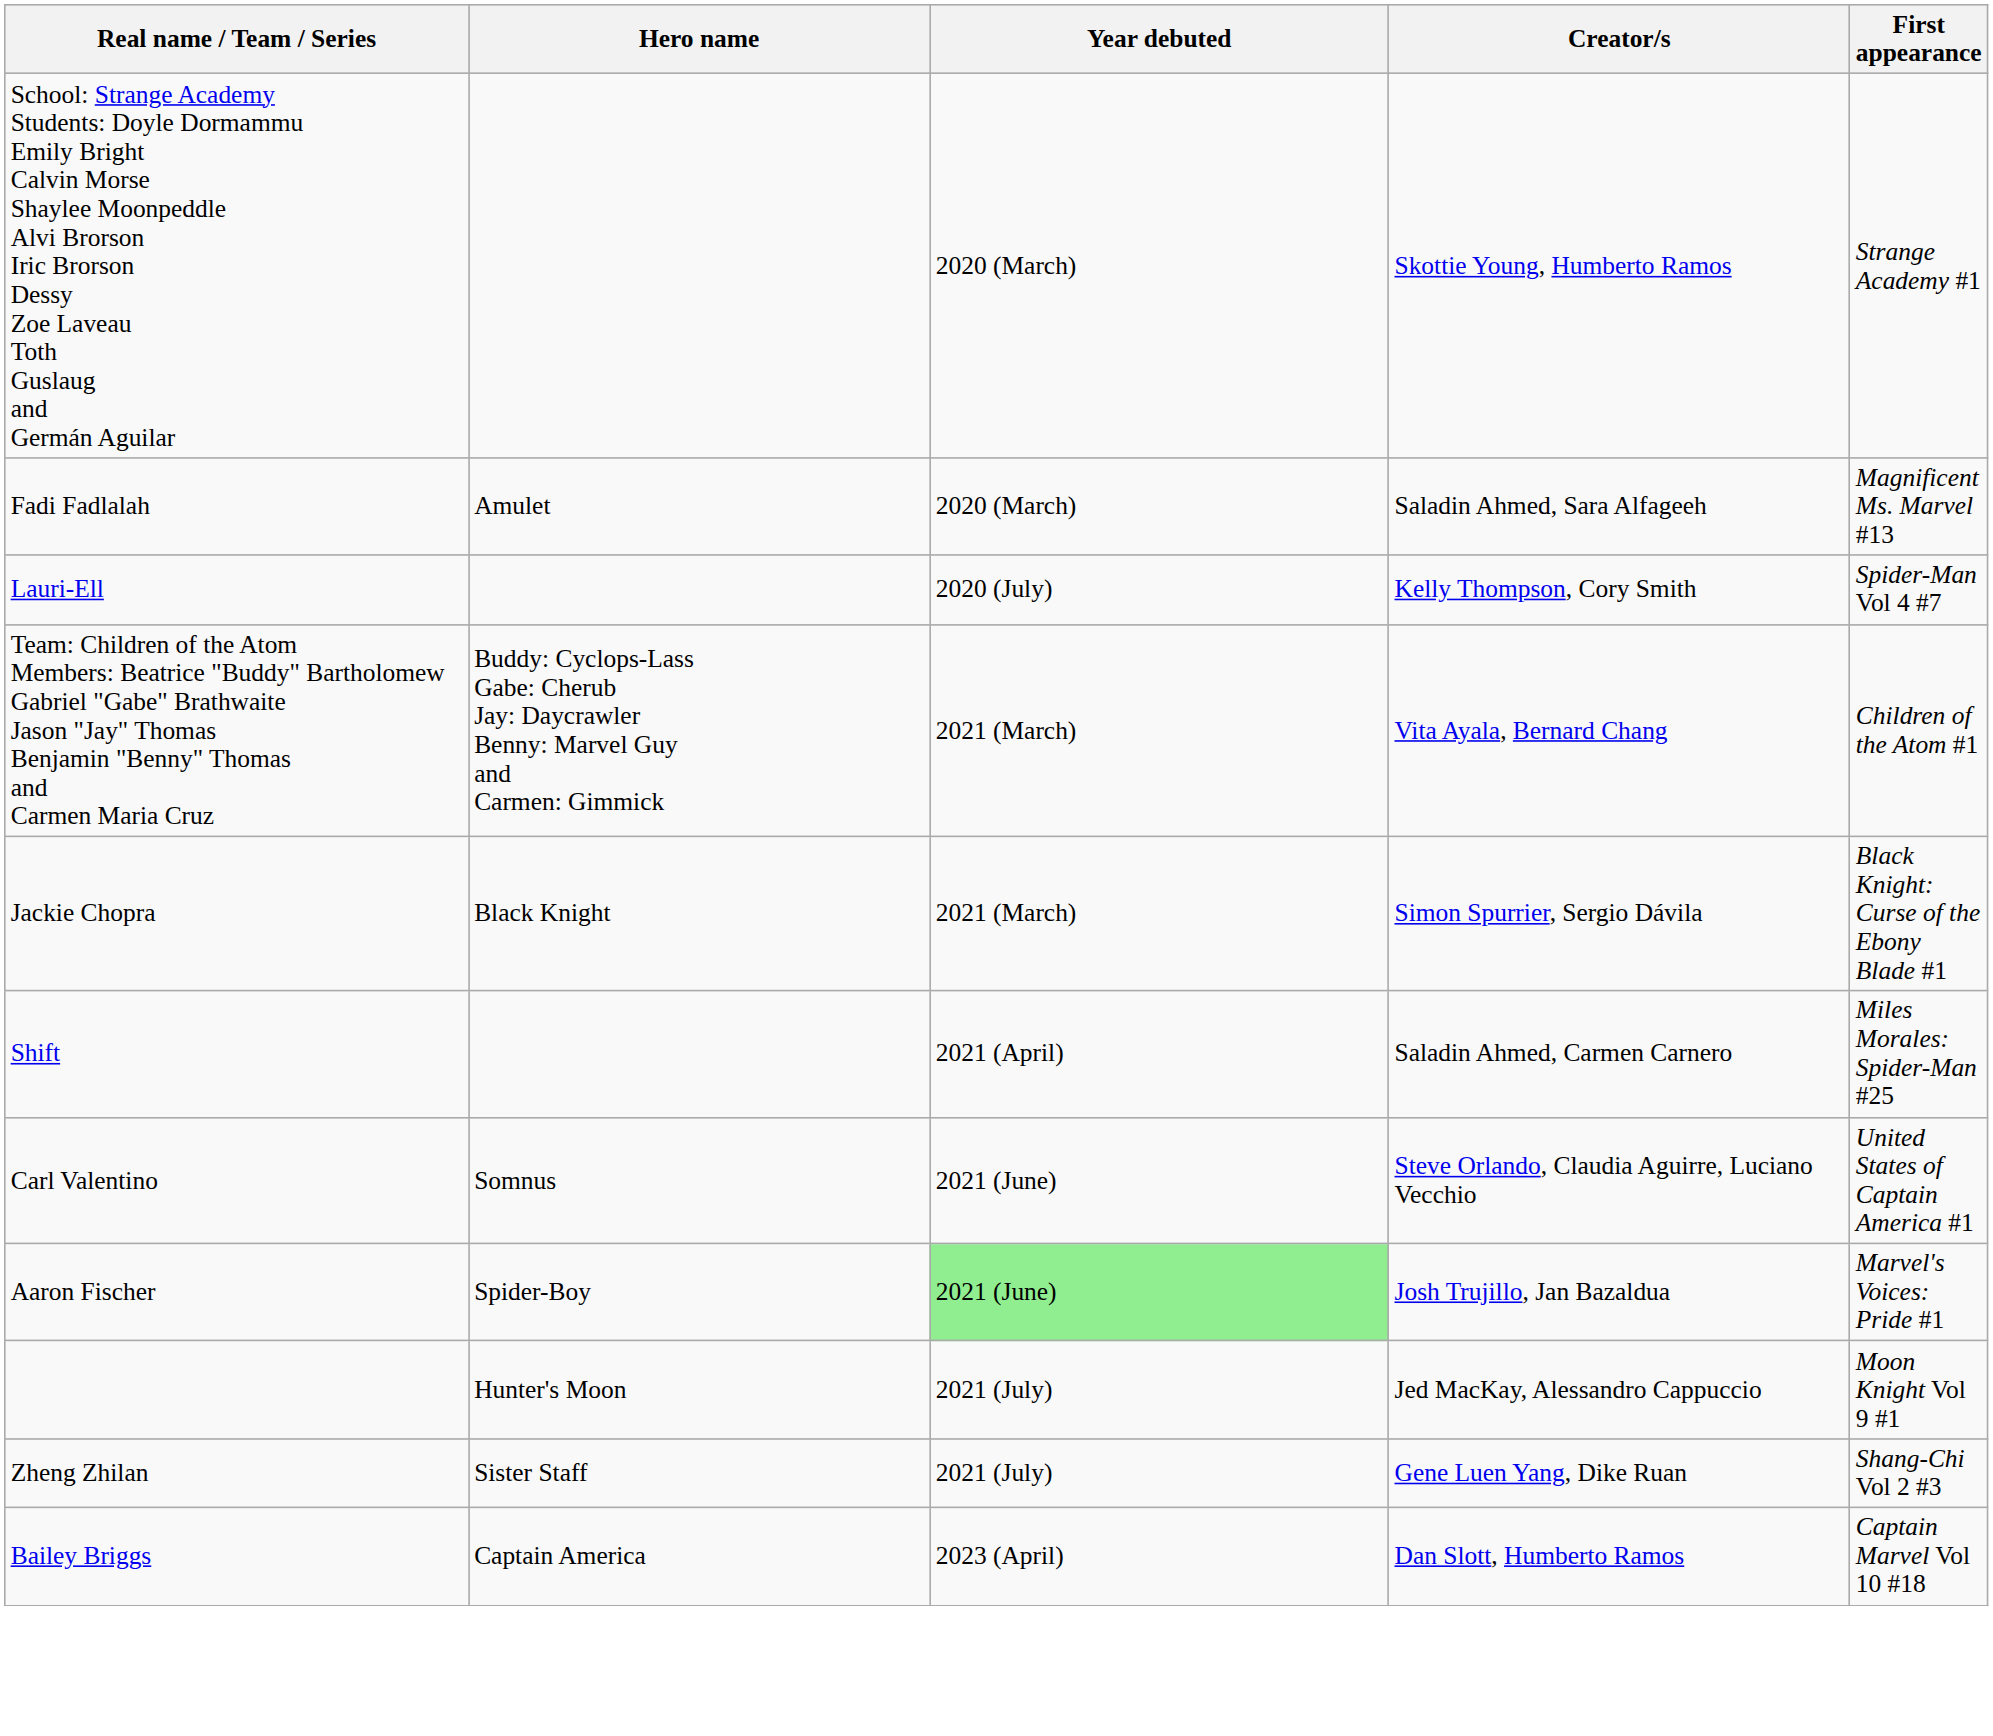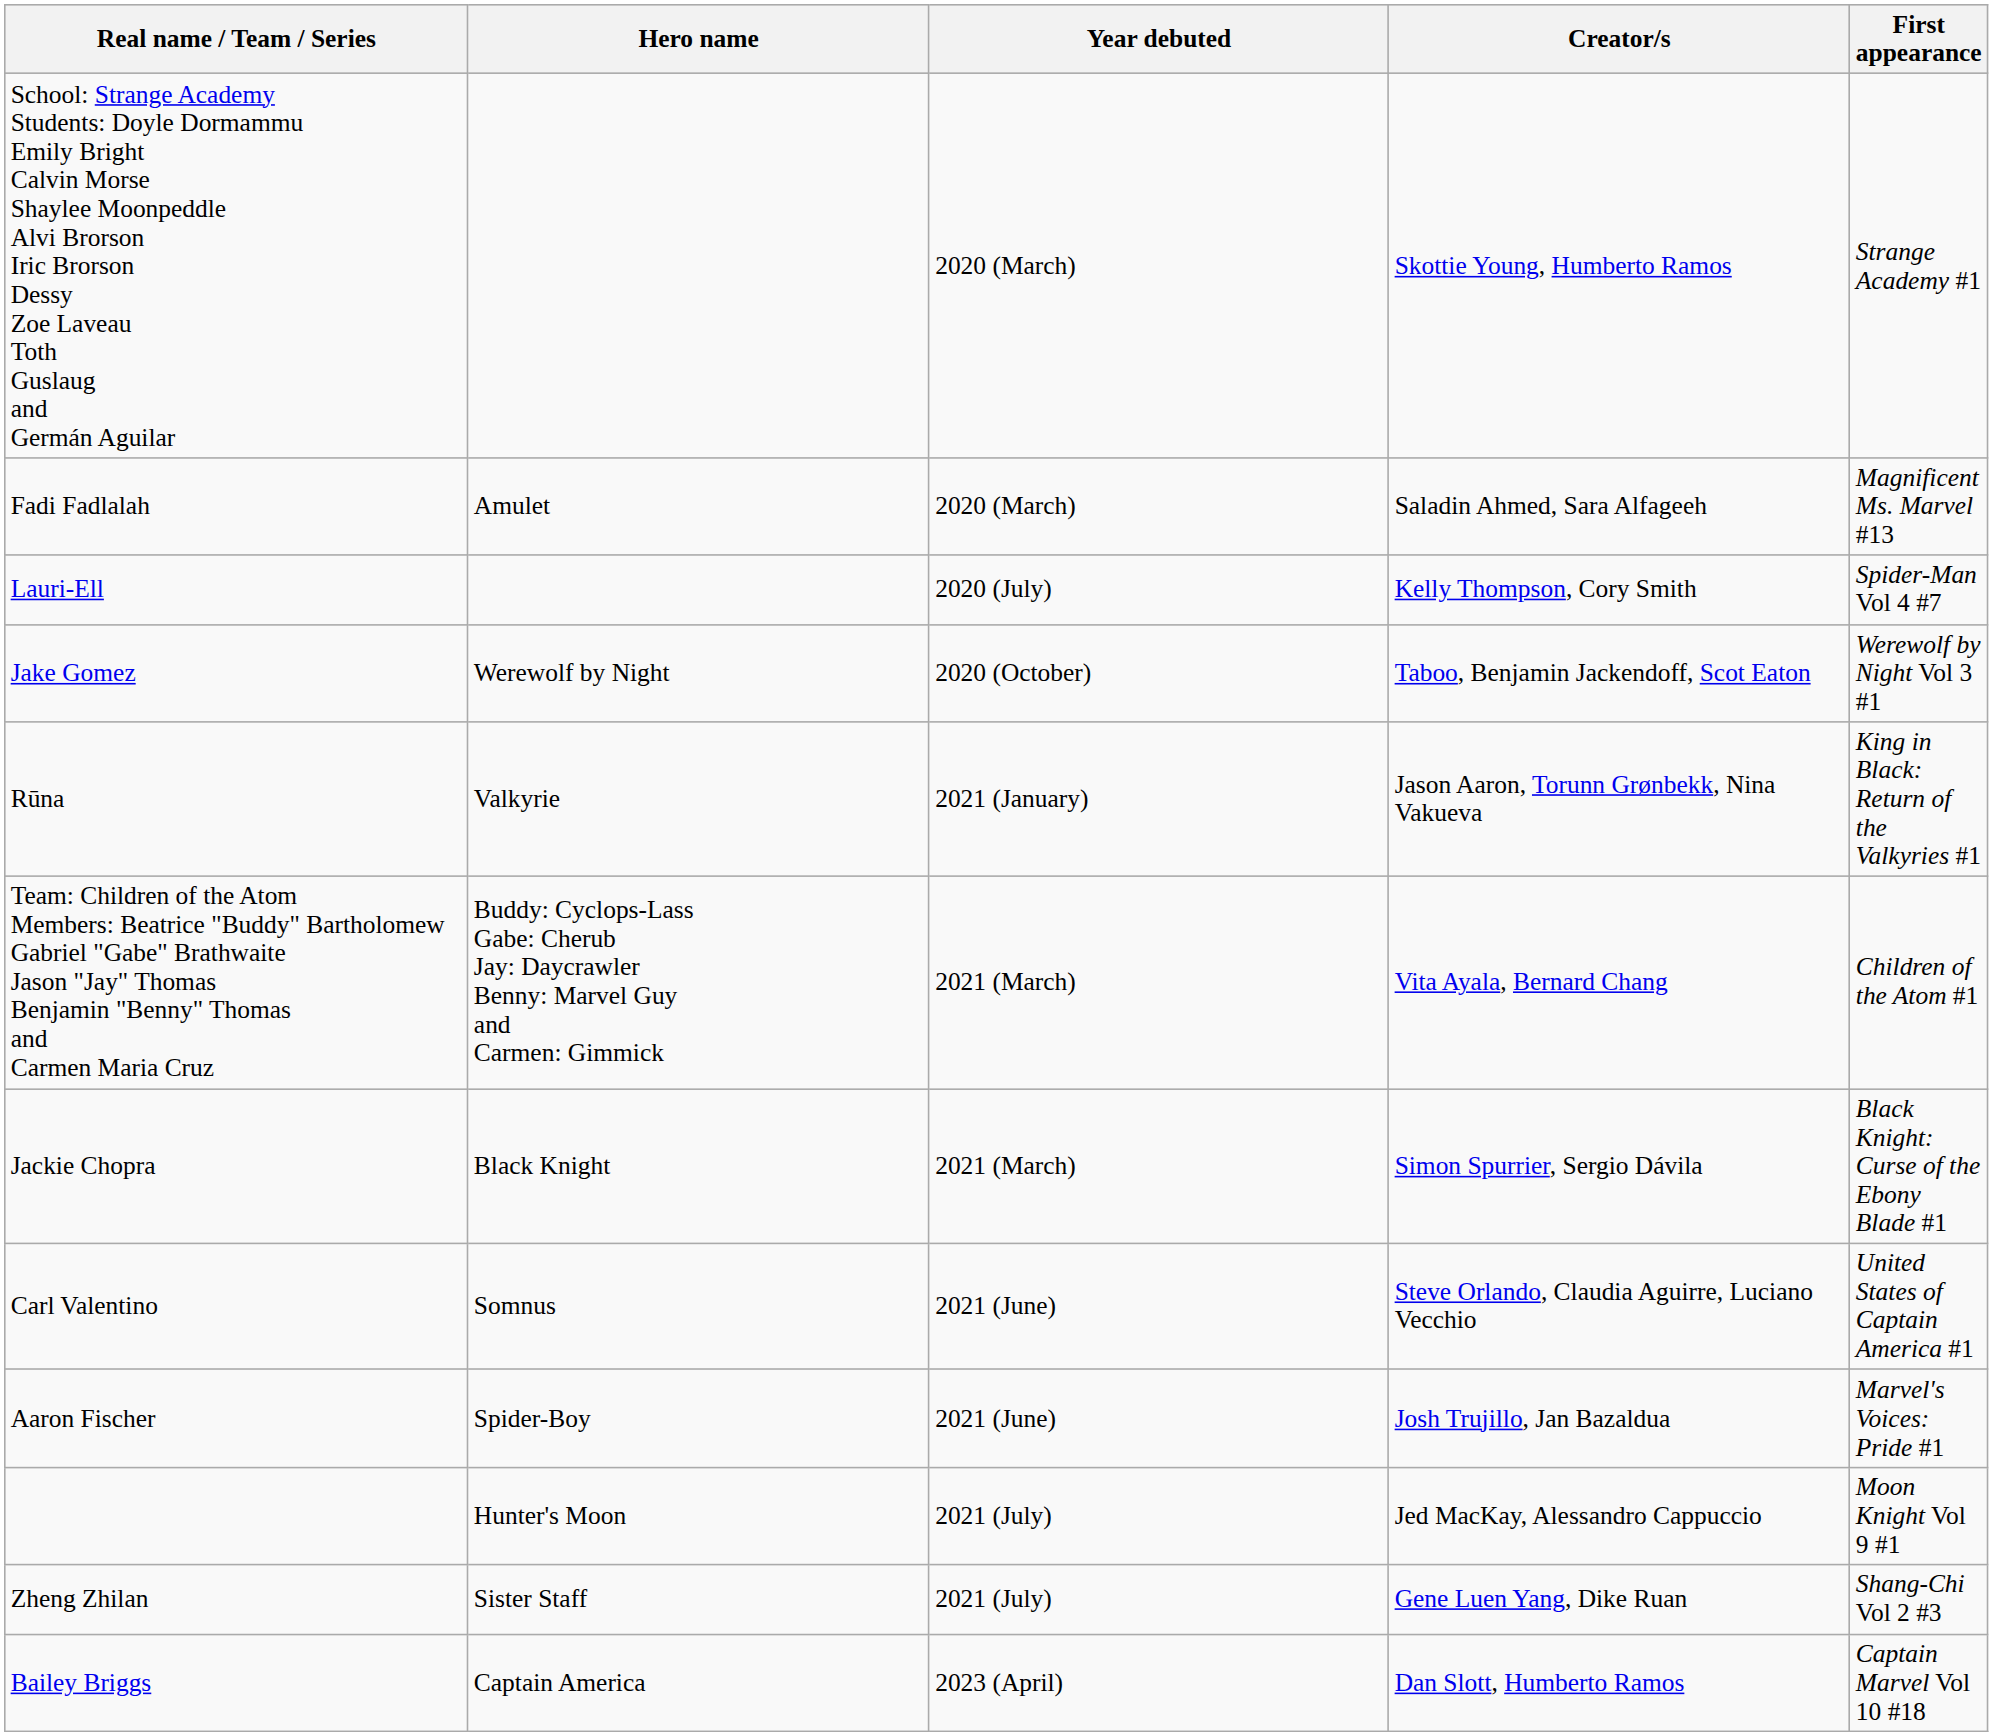 <table class="wikitable">
 <tr>
 <th style="width:25%;">Real name / Team / Series</th>
 <th style="width:25%;">Hero name</th>
 <th style="width:25%;">Year debuted</th>
 <th style="width:25%;">Creator/s</th>
 <th style="width:25%;">First appearance</th>
 </tr>
 <tr>
 <td>School: <a href='#'>Strange Academy</a><br>Students: Doyle Dormammu<br>Emily Bright<br>Calvin Morse<br>Shaylee Moonpeddle<br>Alvi Brorson<br>Iric Brorson<br>Dessy<br>Zoe Laveau<br>Toth<br>Guslaug<br>and<br>Germán Aguilar</td>
 <td></td>
 <td>2020 (March)</td>
 <td><a href='#'>Skottie Young</a>, <a href='#'>Humberto Ramos</a></td>
 <td><em>Strange Academy</em>  #1</td>
 </tr>
 <tr>
 <td>Fadi Fadlalah</td>
 <td>Amulet</td>
 <td>2020 (March)</td>
 <td>Saladin Ahmed, Sara Alfageeh</td>
 <td><em>Magnificent Ms. Marvel</em>  #13</td>
 </tr>
 <tr>
 <td><a href='#'>Lauri-Ell</a></td>
 <td></td>
 <td>2020 (July)</td>
 <td><a href='#'>Kelly Thompson</a>, Cory Smith</td>
 <td><em>Spider-Man</em> Vol 4 #7</td>
 </tr>
 <tr>
+<td><a href='#'>Jake Gomez</a></td>
+<td>Werewolf by Night</td>
+<td>2020 (October)</td>
+<td><a href='#'>Taboo</a>, Benjamin Jackendoff, <a href='#'>Scot Eaton</a></td>
+<td><em>Werewolf by Night</em> Vol 3 #1</td>
+</tr>
+<tr>
+<td>Rūna</td>
+<td>Valkyrie</td>
+<td>2021 (January)</td>
+<td>Jason Aaron, <a href='#'>Torunn Grønbekk</a>, Nina Vakueva</td>
+<td><em>King in Black: Return of the Valkyries</em> #1</td>
+</tr>
+<tr>
 <td>Team: Children of the Atom<br>Members: Beatrice "Buddy" Bartholomew<br>Gabriel "Gabe" Brathwaite<br>Jason "Jay" Thomas<br>Benjamin "Benny" Thomas<br>and<br>Carmen Maria Cruz</td>
 <td>Buddy: Cyclops-Lass<br>Gabe: Cherub<br>Jay: Daycrawler<br>Benny: Marvel Guy<br>and<br>Carmen: Gimmick</td>
 <td>2021 (March)</td>
 <td><a href='#'>Vita Ayala</a>, <a href='#'>Bernard Chang</a></td>
 <td><em>Children of the Atom</em>  #1</td>
 </tr>
 <tr>
 <td>Jackie Chopra</td>
 <td>Black Knight</td>
 <td>2021 (March)</td>
 <td><a href='#'>Simon Spurrier</a>, Sergio Dávila</td>
 <td><em>Black Knight: Curse of the Ebony Blade</em> #1</td>
 </tr>
 <tr>
-<td><a href='#'>Shift</a></td>
-<td></td>
-<td>2021 (April)</td>
-<td>Saladin Ahmed, Carmen Carnero</td>
-<td><em>Miles Morales: Spider-Man</em> #25</td>
-</tr>
-<tr>
 <td>Carl Valentino</td>
 <td>Somnus</td>
 <td>2021 (June)</td>
 <td><a href='#'>Steve Orlando</a>, Claudia Aguirre, Luciano Vecchio</td>
 <td><em>United States of Captain America</em> #1</td>
 </tr>
 <tr>
 <td>Aaron Fischer</td>
 <td>Spider-Boy</td>
-<td style="background: lightgreen;">2021 (June)</td>
+<td>2021 (June)</td>
 <td><a href='#'>Josh Trujillo</a>, Jan Bazaldua</td>
 <td><em>Marvel's Voices: Pride</em> #1</td>
 </tr>
 <tr>
 <td></td>
 <td>Hunter's Moon</td>
 <td>2021 (July)</td>
 <td>Jed MacKay, Alessandro Cappuccio</td>
 <td><em>Moon Knight</em> Vol 9 #1</td>
 </tr>
 <tr>
 <td>Zheng Zhilan</td>
 <td>Sister Staff</td>
 <td>2021 (July)</td>
 <td><a href='#'>Gene Luen Yang</a>, Dike Ruan</td>
 <td><em>Shang-Chi</em> Vol 2 #3</td>
 </tr>
 <tr>
 <td><a href='#'>Bailey Briggs</a></td>
 <td>Captain America</td>
 <td>2023 (April)</td>
 <td><a href='#'>Dan Slott</a>, <a href='#'>Humberto Ramos</a></td>
 <td><em>Captain Marvel</em> Vol 10 #18</td>
 </tr>
 <tr>
 </tr>
 </table>
